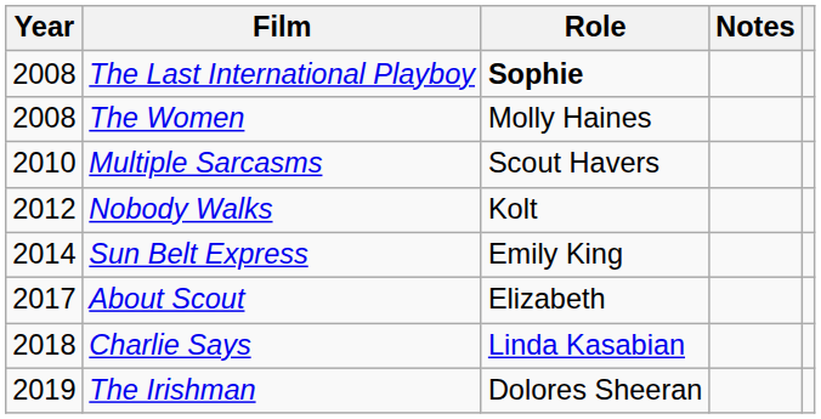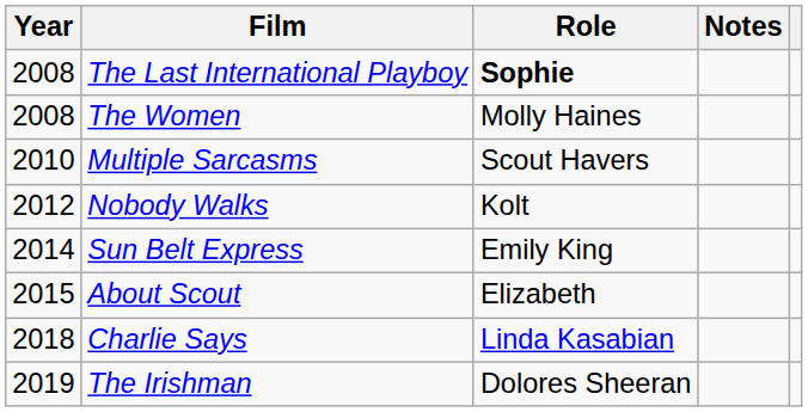 <table class="wikitable sortable">
 <tr>
 <th>Year</th>
 <th>Film</th>
 <th>Role</th>
 <th class="unsortable">Notes</th>
 <th></th>
 </tr>
 <tr>
 <td>2008</td>
 <td><em><a href='#'>The Last International Playboy</a></em></td>
 <td><strong>Sophie</strong></td>
 <td></td>
 <td></td>
 </tr>
 <tr>
 <td>2008</td>
 <td><em><a href='#'>The Women</a></em></td>
 <td>Molly Haines</td>
 <td></td>
 <td></td>
 </tr>
 <tr>
 <td>2010</td>
 <td><em><a href='#'>Multiple Sarcasms</a></em></td>
 <td>Scout Havers</td>
 <td></td>
 <td></td>
 </tr>
 <tr>
 <td>2012</td>
 <td><em><a href='#'>Nobody Walks</a></em></td>
 <td>Kolt</td>
 <td></td>
 <td></td>
 </tr>
 <tr>
 <td>2014</td>
 <td><em><a href='#'>Sun Belt Express</a></em></td>
 <td>Emily King</td>
 <td></td>
 <td></td>
 </tr>
 <tr>
-<td>2017</td>
+<td>2015</td>
 <td><em><a href='#'>About Scout</a></em></td>
 <td>Elizabeth</td>
 <td></td>
 <td></td>
 </tr>
 <tr>
 <td>2018</td>
 <td><em><a href='#'>Charlie Says</a></em></td>
 <td><a href='#'>Linda Kasabian</a></td>
 <td></td>
 <td></td>
 </tr>
 <tr>
 <td>2019</td>
 <td><em><a href='#'>The Irishman</a></em></td>
 <td>Dolores Sheeran</td>
 <td></td>
 <td></td>
 </tr>
 </table>
